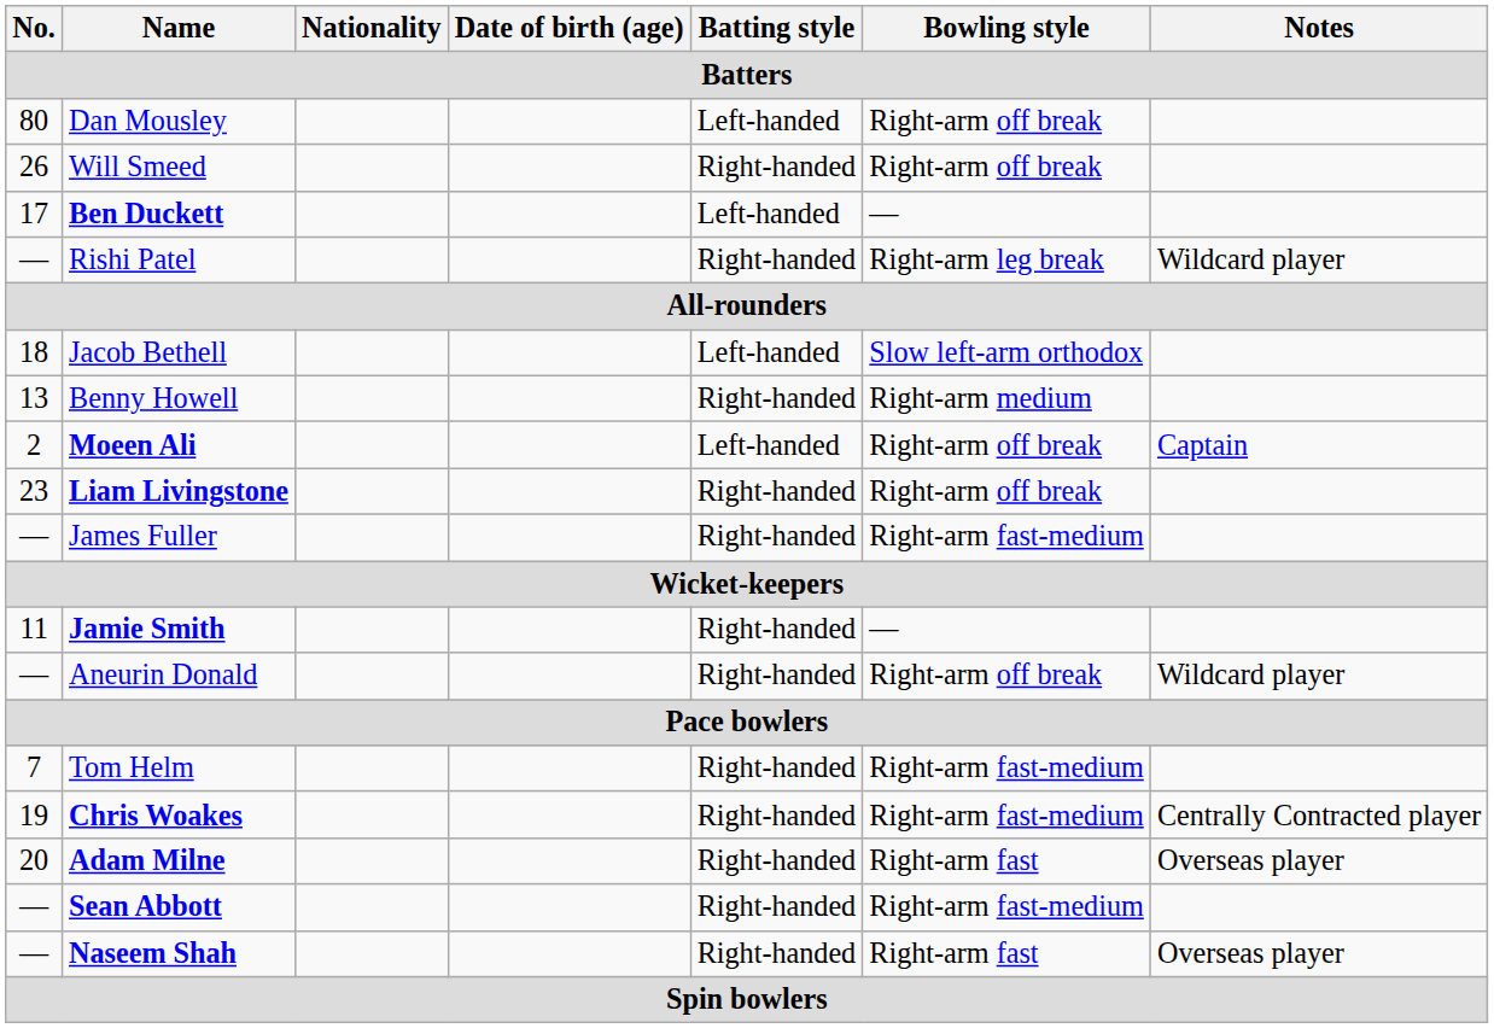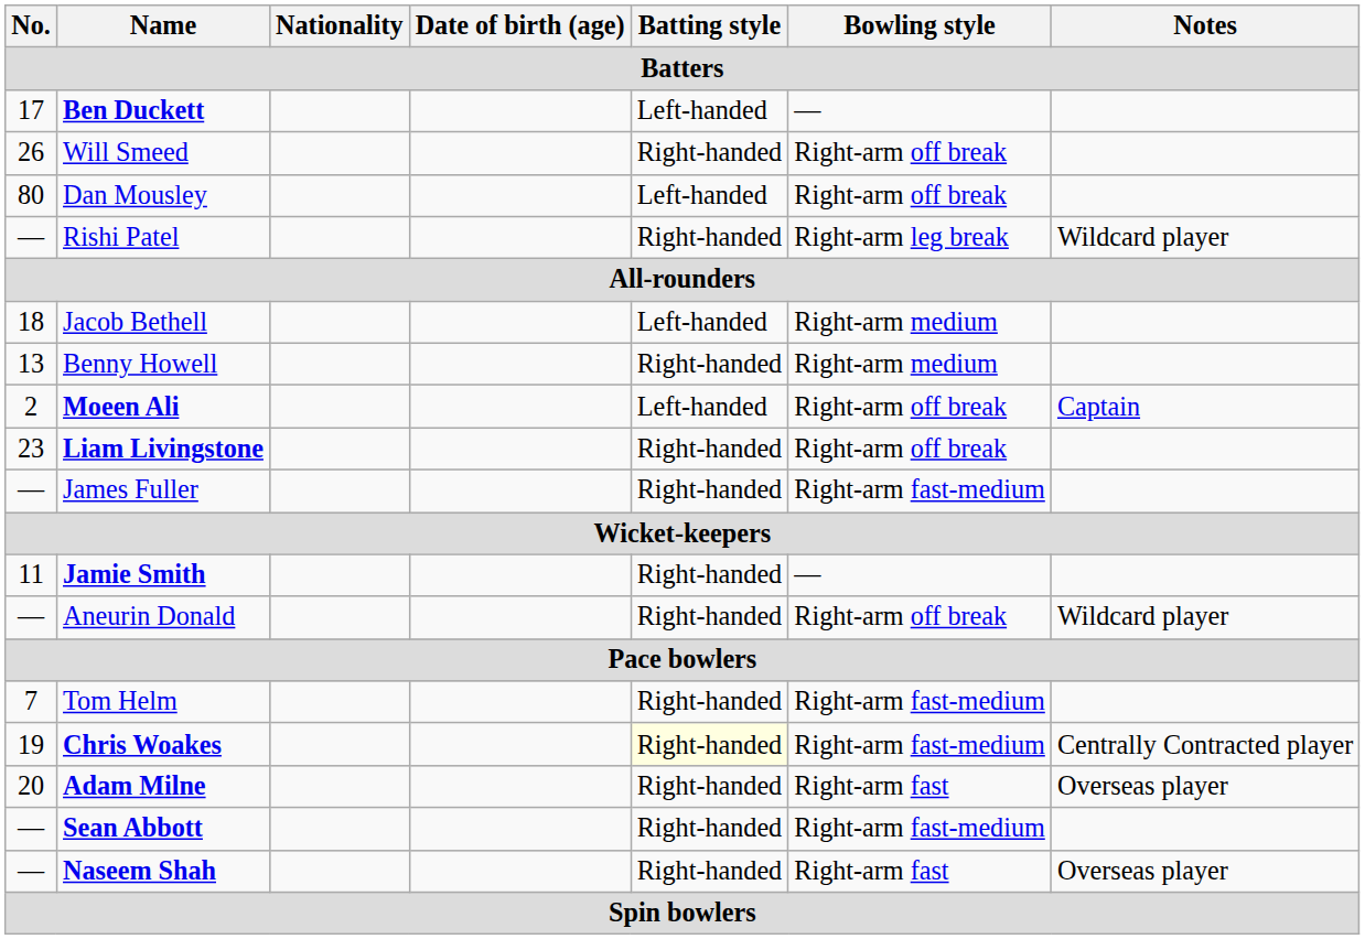 <table class="wikitable">
 <tr>
 <th>No.</th>
 <th>Name</th>
 <th>Nationality</th>
 <th>Date of birth (age)</th>
 <th>Batting style</th>
 <th>Bowling style</th>
 <th>Notes</th>
 </tr>
 <tr>
 <th colspan="7" style="background: #DCDCDC" align=right>Batters</th>
 </tr>
 <tr>
-<td style="text-align:center">80</td>
-<td><a href='#'>Dan Mousley</a></td>
+<td style="text-align:center">17</td>
+<td><strong><a href='#'>Ben Duckett</a></strong></td>
 <td></td>
 <td></td>
 <td>Left-handed</td>
-<td>Right-arm <a href='#'>off break</a></td>
+<td>—</td>
 <td></td>
 </tr>
 <tr>
 <td style="text-align:center">26</td>
 <td><a href='#'>Will Smeed</a></td>
 <td></td>
 <td></td>
 <td>Right-handed</td>
 <td>Right-arm <a href='#'>off break</a></td>
 <td></td>
 </tr>
 <tr>
-<td style="text-align:center">17</td>
-<td><strong><a href='#'>Ben Duckett</a></strong></td>
+<td style="text-align:center">80</td>
+<td><a href='#'>Dan Mousley</a></td>
 <td></td>
 <td></td>
 <td>Left-handed</td>
-<td>—</td>
+<td>Right-arm <a href='#'>off break</a></td>
 <td></td>
 </tr>
 <tr>
 <td style="text-align:center">—</td>
 <td><a href='#'>Rishi Patel</a></td>
 <td></td>
 <td></td>
 <td>Right-handed</td>
 <td>Right-arm <a href='#'>leg break</a></td>
 <td>Wildcard player</td>
 </tr>
 <tr>
 <th colspan="7" style="background: #DCDCDC" align=right>All-rounders</th>
 </tr>
 <tr>
 <td style="text-align:center">18</td>
 <td><a href='#'>Jacob Bethell</a></td>
 <td></td>
 <td></td>
 <td>Left-handed</td>
-<td><a href='#'>Slow left-arm orthodox</a></td>
+<td>Right-arm <a href='#'>medium</a></td>
 <td></td>
 </tr>
 <tr>
 <td style="text-align:center">13</td>
 <td><a href='#'>Benny Howell</a></td>
 <td></td>
 <td></td>
 <td>Right-handed</td>
 <td>Right-arm <a href='#'>medium</a></td>
 <td></td>
 </tr>
 <tr>
 <td style="text-align:center">2</td>
 <td><strong><a href='#'>Moeen Ali</a></strong></td>
 <td></td>
 <td></td>
 <td>Left-handed</td>
 <td>Right-arm <a href='#'>off break</a></td>
 <td><a href='#'>Captain</a></td>
 </tr>
 <tr>
 <td style="text-align:center">23</td>
 <td><strong><a href='#'>Liam Livingstone</a></strong></td>
 <td></td>
 <td></td>
 <td>Right-handed</td>
 <td>Right-arm <a href='#'>off break</a></td>
 <td></td>
 </tr>
 <tr>
 <td style="text-align:center">—</td>
 <td><a href='#'>James Fuller</a></td>
 <td></td>
 <td></td>
 <td>Right-handed</td>
 <td>Right-arm <a href='#'>fast-medium</a></td>
 <td></td>
 </tr>
 <tr>
 <th colspan="7" style="background: #DCDCDC" align=right>Wicket-keepers</th>
 </tr>
 <tr>
 <td style="text-align:center">11</td>
 <td><strong><a href='#'>Jamie Smith</a></strong></td>
 <td></td>
 <td></td>
 <td>Right-handed</td>
 <td>—</td>
 <td></td>
 </tr>
 <tr>
 <td style="text-align:center">—</td>
 <td><a href='#'>Aneurin Donald</a></td>
 <td></td>
 <td></td>
 <td>Right-handed</td>
 <td>Right-arm <a href='#'>off break</a></td>
 <td>Wildcard player</td>
 </tr>
 <tr>
 <th colspan="7" style="background: #DCDCDC" align=right>Pace bowlers</th>
 </tr>
 <tr>
 <td style="text-align:center">7</td>
 <td><a href='#'>Tom Helm</a></td>
 <td></td>
 <td></td>
 <td>Right-handed</td>
 <td>Right-arm <a href='#'>fast-medium</a></td>
 <td></td>
 </tr>
 <tr>
 <td style="text-align:center">19</td>
 <td><strong><a href='#'>Chris Woakes</a></strong></td>
 <td></td>
 <td></td>
-<td>Right-handed</td>
+<td style="background: lightyellow;">Right-handed</td>
 <td>Right-arm <a href='#'>fast-medium</a></td>
 <td>Centrally Contracted player</td>
 </tr>
 <tr>
 <td style="text-align:center">20</td>
 <td><strong><a href='#'>Adam Milne</a></strong></td>
 <td></td>
 <td></td>
 <td>Right-handed</td>
 <td>Right-arm <a href='#'>fast</a></td>
 <td>Overseas player</td>
 </tr>
 <tr>
 <td style="text-align:center">—</td>
 <td><strong><a href='#'>Sean Abbott</a></strong></td>
 <td></td>
 <td></td>
 <td>Right-handed</td>
 <td>Right-arm <a href='#'>fast-medium</a></td>
 <td></td>
 </tr>
 <tr>
 <td style="text-align:center">—</td>
 <td><strong><a href='#'>Naseem Shah</a></strong></td>
 <td></td>
 <td></td>
 <td>Right-handed</td>
 <td>Right-arm <a href='#'>fast</a></td>
 <td>Overseas player</td>
 </tr>
 <tr>
 <th colspan="7" style="background: #DCDCDC" align=right>Spin bowlers</th>
 </tr>
 </table>
